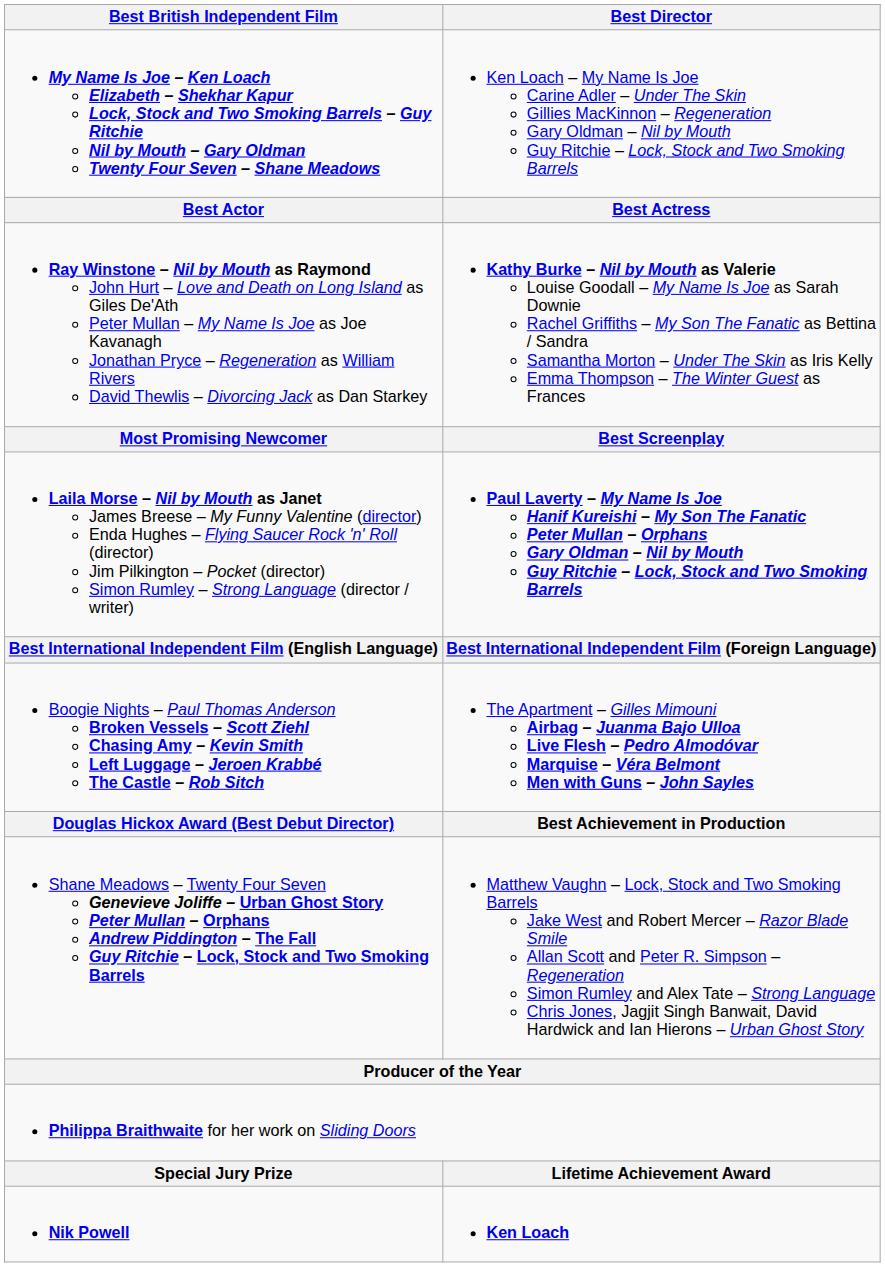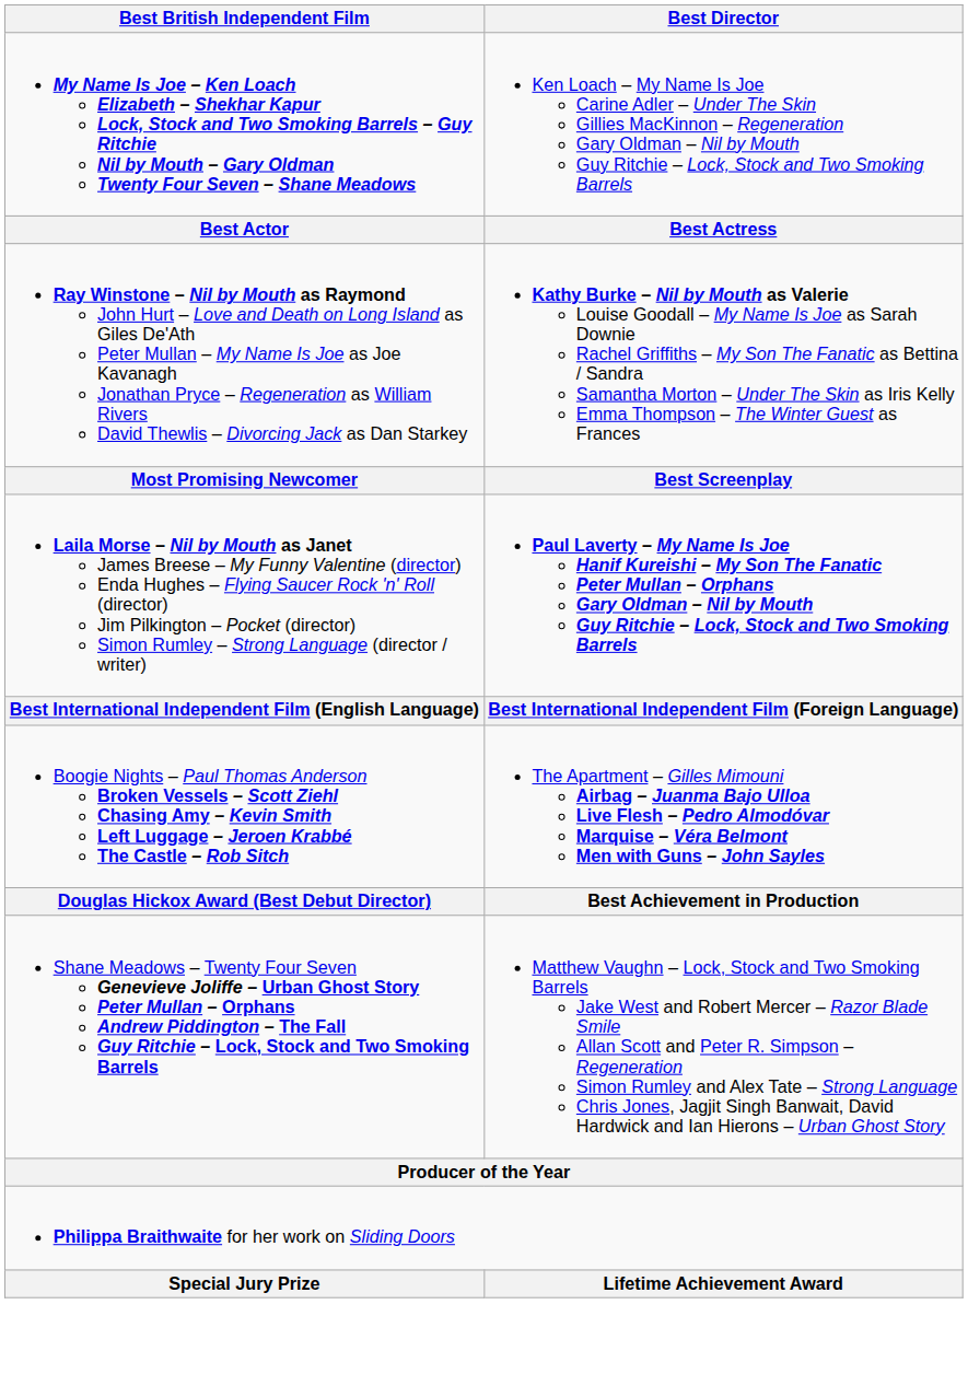 <table class="wikitable">
 <tr>
 <th width="50%"><a href='#'>Best British Independent Film</a></th>
 <th width="50%"><a href='#'>Best Director</a></th>
 </tr>
 <tr>
 <td valign="top"><br><ul><li><strong><em><a href='#'>My Name Is Joe</a><em> – <a href='#'>Ken Loach</a><strong><ul><li></em><a href='#'>Elizabeth</a><em> – <a href='#'>Shekhar Kapur</a></li><li></em><a href='#'>Lock, Stock and Two Smoking Barrels</a><em> – <a href='#'>Guy Ritchie</a></li><li></em><a href='#'>Nil by Mouth</a><em> – <a href='#'>Gary Oldman</a></li><li></em><a href='#'>Twenty Four Seven</a><em> – <a href='#'>Shane Meadows</a></li></ul></li></ul></td>
 <td valign="top"><br><ul><li></strong><a href='#'>Ken Loach</a><strong> </strong>– </em><a href='#'>My Name Is Joe</a></em></strong><ul><li><a href='#'>Carine Adler</a> – <em><a href='#'>Under The Skin</a></em></li><li><a href='#'>Gillies MacKinnon</a> – <em><a href='#'>Regeneration</a></em></li><li><a href='#'>Gary Oldman</a> – <a href='#'><em>Nil by Mouth</em></a></li><li><a href='#'>Guy Ritchie</a> – <em><a href='#'>Lock, Stock and Two Smoking Barrels</a></em></li></ul></li></ul></td>
 </tr>
 <tr>
 <th width="50%"><a href='#'>Best Actor</a></th>
 <th width="50%"><a href='#'>Best Actress</a></th>
 </tr>
 <tr>
 <td valign="top"><br><ul><li><strong><a href='#'>Ray Winstone</a> – <a href='#'><em>Nil by Mouth</em></a> as Raymond</strong><ul><li><a href='#'>John Hurt</a> – <em><a href='#'>Love and Death on Long Island</a></em> as Giles De'Ath</li><li><a href='#'>Peter Mullan</a> – <em><a href='#'>My Name Is Joe</a></em> as Joe Kavanagh</li><li><a href='#'>Jonathan Pryce</a> – <a href='#'><em>Regeneration</em></a> as <a href='#'>William Rivers</a></li><li><a href='#'>David Thewlis</a> – <em><a href='#'>Divorcing Jack</a></em> as Dan Starkey</li></ul></li></ul></td>
 <td valign="top"><br><ul><li><strong><a href='#'>Kathy Burke</a> – <a href='#'><em>Nil by Mouth</em></a> as Valerie</strong><ul><li>Louise Goodall – <em><a href='#'>My Name Is Joe</a></em> as Sarah Downie</li><li><a href='#'>Rachel Griffiths</a> – <em><a href='#'>My Son The Fanatic</a></em> as Bettina / Sandra</li><li><a href='#'>Samantha Morton</a> – <a href='#'><em>Under The Skin</em></a> as Iris Kelly</li><li><a href='#'>Emma Thompson</a> – <em><a href='#'>The Winter Guest</a></em> as Frances</li></ul></li></ul></td>
 </tr>
 <tr>
 <th width="50%"><a href='#'>Most Promising Newcomer</a></th>
 <th width="50%"><a href='#'>Best Screenplay</a></th>
 </tr>
 <tr>
 <td valign="top"><br><ul><li><strong><a href='#'>Laila Morse</a> – <a href='#'><em>Nil by Mouth</em></a> as Janet</strong><ul><li>James Breese – <em>My Funny Valentine</em> (<a href='#'>director</a>)</li><li>Enda Hughes – <em><a href='#'>Flying Saucer Rock 'n' Roll</a></em> (director)</li><li>Jim Pilkington – <em>Pocket</em> (director)</li><li><a href='#'>Simon Rumley</a> – <em><a href='#'>Strong Language</a></em> (director / writer)</li></ul></li></ul></td>
 <td valign="top"><br><ul><li><strong><a href='#'>Paul Laverty</a> – <em><a href='#'>My Name Is Joe</a><strong><em><ul><li><a href='#'>Hanif Kureishi</a> – <a href='#'></em>My Son The Fanatic<em></a></li><li><a href='#'>Peter Mullan</a> – </em><a href='#'>Orphans</a><em></li><li><a href='#'>Gary Oldman</a> – <a href='#'></em>Nil by Mouth<em></a></li><li><a href='#'>Guy Ritchie</a> – </em><a href='#'>Lock, Stock and Two Smoking Barrels</a><em></li></ul></li></ul></td>
 </tr>
 <tr>
 <th width="50%"><a href='#'>Best International Independent Film</a> (English Language)</th>
 <th width="50%"><a href='#'>Best International Independent Film</a> (Foreign Language)</th>
 </tr>
 <tr>
 <td valign="top"><br><ul><li></em></strong><a href='#'>Boogie Nights</a><strong><em> </strong>– <a href='#'>Paul Thomas Anderson</a><strong><ul><li></em><a href='#'>Broken Vessels</a><em> – <a href='#'>Scott Ziehl</a></li><li></em><a href='#'>Chasing Amy</a><em> – <a href='#'>Kevin Smith</a></li><li></em><a href='#'>Left Luggage</a><em> – <a href='#'>Jeroen Krabbé</a></li><li></em><a href='#'>The Castle</a><em> – <a href='#'>Rob Sitch</a></li></ul></li></ul></td>
 <td valign="top"><br><ul><li></em></strong><a href='#'>The Apartment</a><strong><em> </strong>–  <a href='#'>Gilles Mimouni</a><strong><ul><li></em><a href='#'>Airbag</a><em> –  <a href='#'>Juanma Bajo Ulloa</a></li><li></em><a href='#'>Live Flesh</a><em> – <a href='#'>Pedro Almodóvar</a></li><li></em><a href='#'>Marquise</a><em> – <a href='#'>Véra Belmont</a></li><li></em><a href='#'>Men with Guns</a><em> – <a href='#'>John Sayles</a></li></ul></li></ul></td>
 </tr>
 <tr>
 <th width="50%"><a href='#'>Douglas Hickox Award (Best Debut Director)</a></th>
 <th width="50%">Best Achievement in Production</th>
 </tr>
 <tr>
 <td valign="top"><br><ul><li></strong><a href='#'>Shane Meadows</a> – <a href='#'></em>Twenty Four Seven<em></a><strong><ul><li>Genevieve Joliffe – </em><a href='#'>Urban Ghost Story</a><em></li><li><a href='#'>Peter Mullan</a> – <a href='#'></em>Orphans<em></a></li><li><a href='#'>Andrew Piddington</a> – </em><a href='#'>The Fall</a><em></li><li><a href='#'>Guy Ritchie</a> – </em><a href='#'>Lock, Stock and Two Smoking Barrels</a><em></li></ul></li></ul></td>
 <td valign="top"><br><ul><li></strong><a href='#'>Matthew Vaughn</a> – </em><a href='#'>Lock, Stock and Two Smoking Barrels</a></em></strong><ul><li><a href='#'>Jake West</a> and Robert Mercer – <em><a href='#'>Razor Blade Smile</a></em></li><li><a href='#'>Allan Scott</a> and <a href='#'>Peter R. Simpson</a> – <em><a href='#'>Regeneration</a></em></li><li><a href='#'>Simon Rumley</a> and Alex Tate – <em><a href='#'>Strong Language</a></em></li><li><a href='#'>Chris Jones</a>, Jagjit Singh Banwait, David Hardwick and Ian Hierons – <em><a href='#'>Urban Ghost Story</a></em></li></ul></li></ul></td>
 </tr>
 <tr>
 <th colspan="2">Producer of the Year</th>
 </tr>
 <tr>
 <td colspan="2"><br><ul><li><strong><a href='#'>Philippa Braithwaite</a></strong> for her work on <em><a href='#'>Sliding Doors</a></em></li></ul></td>
 </tr>
 <tr>
 <th width="50%">Special Jury Prize</th>
 <th>Lifetime Achievement Award</th>
 </tr>
-<tr>
-<td valign="top"><br><ul><li><strong><a href='#'>Nik Powell</a></strong></li></ul></td>
-<td><br><ul><li><strong><a href='#'>Ken Loach</a></strong></li></ul></td>
-</tr>
 </table>
